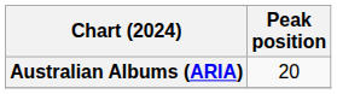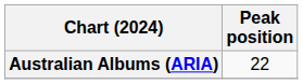 <table class="wikitable sortable plainrowheaders" style="text-align:center">
 <tr>
 <th scope="col">Chart (2024)</th>
 <th scope="col">Peak<br>position</th>
 </tr>
 <tr>
 <th scope="row">Australian Albums (<a href='#'>ARIA</a>)</th>
-<td>20</td>
+<td>22</td>
 </tr>
 <tr>
 </tr>
 <tr>
 </tr>
 <tr>
 </tr>
 <tr>
 </tr>
 </table>
